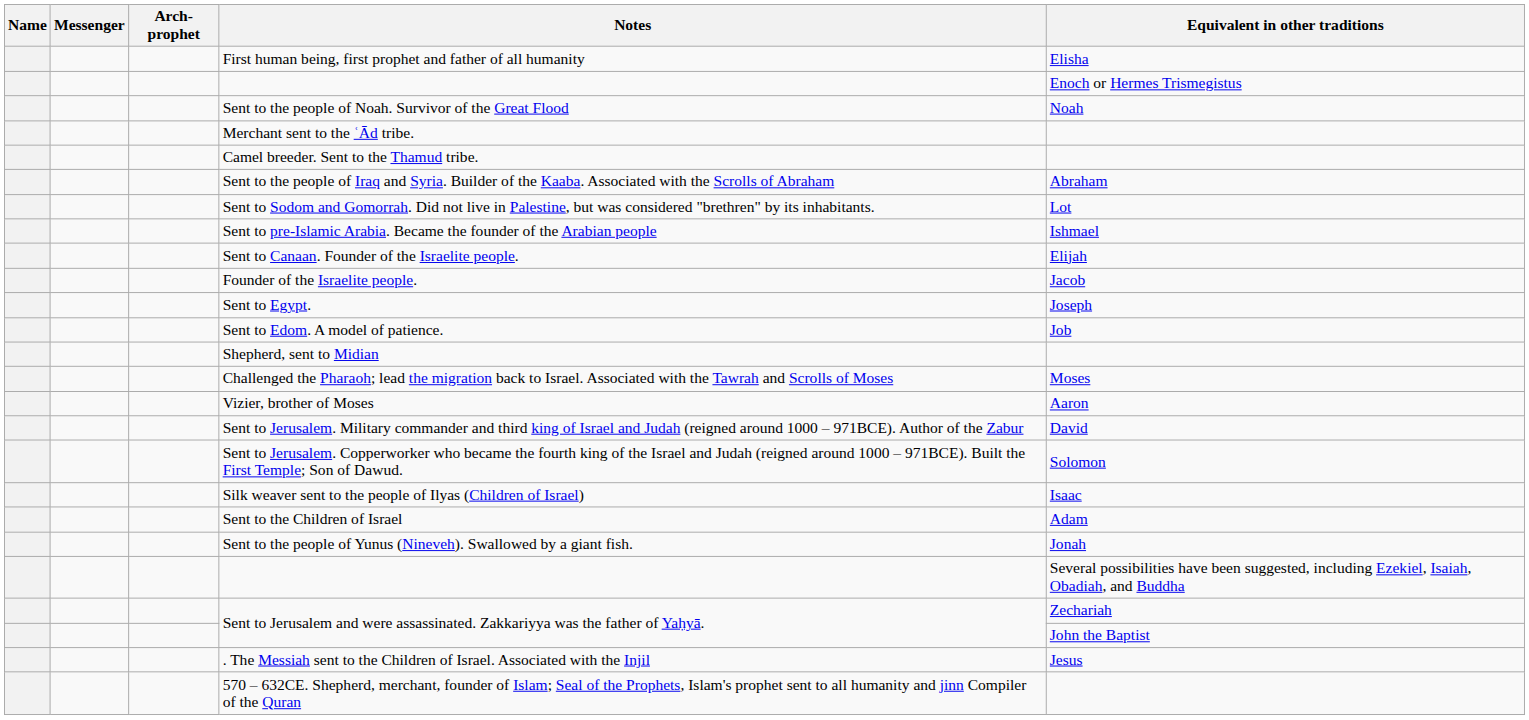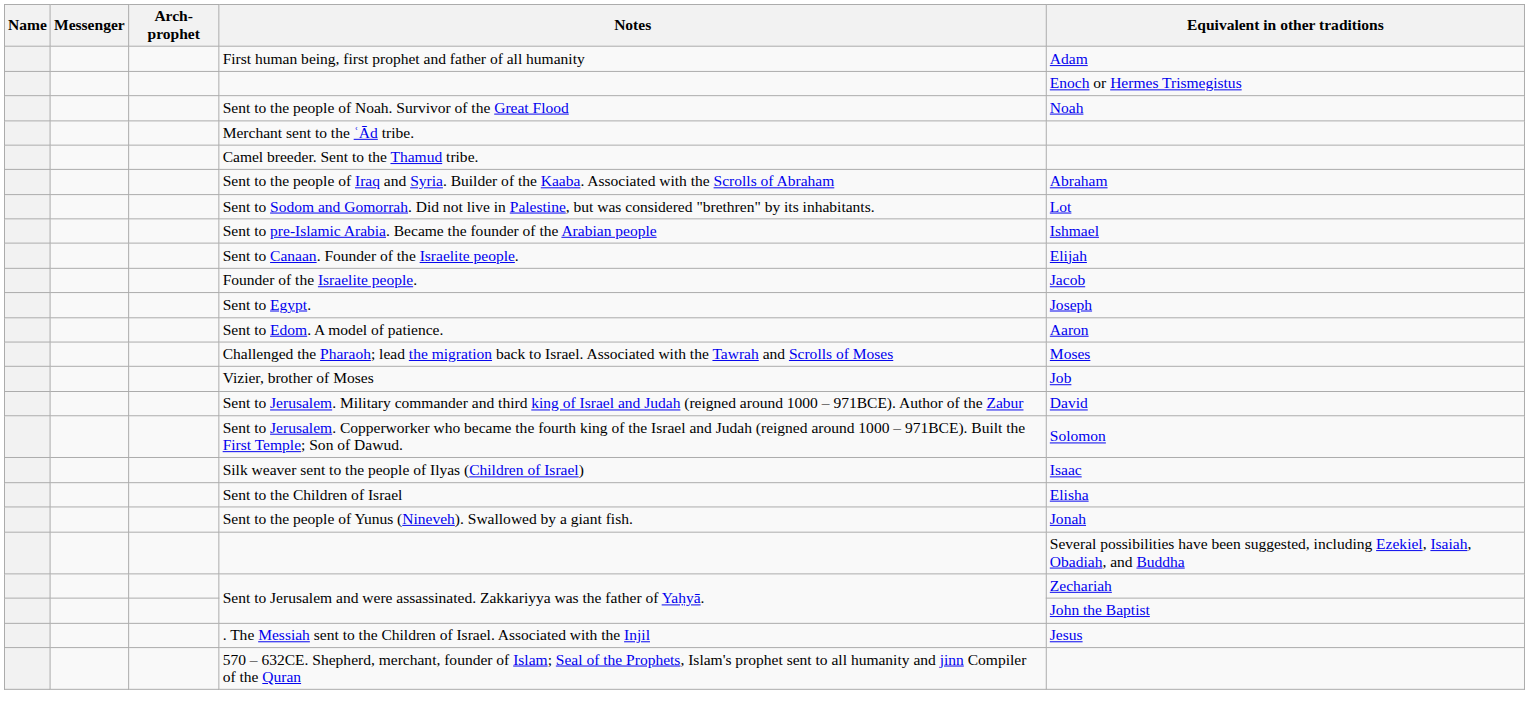 <table class="wikitable plainrowheaders">
 <tr>
 <th scope="col">Name</th>
 <th scope="col">Messenger</th>
 <th scope="col">Arch-prophet</th>
 <th scope="col">Notes</th>
 <th scope="col">Equivalent in other traditions</th>
 </tr>
 <tr>
 <th scope="row"> </th>
 <td></td>
 <td></td>
 <td>First human being, first prophet and father of all humanity</td>
-<td><a href='#'>Elisha</a></td>
+<td><a href='#'>Adam</a></td>
 </tr>
 <tr>
 <th scope="row"> </th>
 <td></td>
 <td></td>
 <td></td>
 <td><a href='#'>Enoch</a> or <a href='#'>Hermes Trismegistus</a></td>
 </tr>
 <tr>
 <th scope="row"> </th>
 <td></td>
 <td></td>
 <td>Sent to the people of Noah. Survivor of the <a href='#'>Great Flood</a></td>
 <td><a href='#'>Noah</a></td>
 </tr>
 <tr>
 <th scope="row"> </th>
 <td></td>
 <td></td>
 <td>Merchant sent to the <a href='#'>ʿĀd</a> tribe.</td>
 <td></td>
 </tr>
 <tr>
 <th scope="row"> </th>
 <td></td>
 <td></td>
 <td>Camel breeder. Sent to the <a href='#'>Thamud</a> tribe.</td>
 <td></td>
 </tr>
 <tr>
 <th scope="row"> </th>
 <td></td>
 <td></td>
 <td>Sent to the people of <a href='#'>Iraq</a> and <a href='#'>Syria</a>. Builder of the <a href='#'>Kaaba</a>. Associated with the <a href='#'>Scrolls of Abraham</a></td>
 <td><a href='#'>Abraham</a></td>
 </tr>
 <tr>
 <th scope="row"> </th>
 <td></td>
 <td></td>
 <td>Sent to <a href='#'>Sodom and Gomorrah</a>. Did not live in <a href='#'>Palestine</a>, but was considered "brethren" by its inhabitants.</td>
 <td><a href='#'>Lot</a></td>
 </tr>
 <tr>
 <th scope="row"> </th>
 <td></td>
 <td></td>
 <td>Sent to <a href='#'>pre-Islamic Arabia</a>. Became the founder of the <a href='#'>Arabian people</a></td>
 <td><a href='#'>Ishmael</a></td>
 </tr>
 <tr>
 <th scope="row"> </th>
 <td></td>
 <td></td>
 <td>Sent to <a href='#'>Canaan</a>. Founder of the <a href='#'>Israelite people</a>.</td>
 <td><a href='#'>Elijah</a></td>
 </tr>
 <tr>
 <th scope="row"> </th>
 <td></td>
 <td></td>
 <td>Founder of the <a href='#'>Israelite people</a>.</td>
 <td><a href='#'>Jacob</a></td>
 </tr>
 <tr>
 <th scope="row"> </th>
 <td></td>
 <td></td>
 <td>Sent to <a href='#'>Egypt</a>.</td>
 <td><a href='#'>Joseph</a></td>
 </tr>
 <tr>
 <th scope="row"> </th>
 <td></td>
 <td></td>
 <td>Sent to <a href='#'>Edom</a>. A model of patience.</td>
-<td><a href='#'>Job</a></td>
-</tr>
-<tr>
-<th scope="row"> </th>
-<td></td>
-<td></td>
-<td>Shepherd, sent to <a href='#'>Midian</a></td>
-<td></td>
+<td><a href='#'>Aaron</a></td>
 </tr>
 <tr>
 <th scope="row"> </th>
 <td></td>
 <td></td>
 <td>Challenged the <a href='#'>Pharaoh</a>; lead <a href='#'>the migration</a> back to Israel. Associated with the <a href='#'>Tawrah</a> and <a href='#'>Scrolls of Moses</a></td>
 <td><a href='#'>Moses</a></td>
 </tr>
 <tr>
 <th scope="row"> </th>
 <td></td>
 <td></td>
 <td>Vizier, brother of Moses</td>
-<td><a href='#'>Aaron</a></td>
+<td><a href='#'>Job</a></td>
 </tr>
 <tr>
 <th scope="row"> </th>
 <td></td>
 <td></td>
 <td>Sent to <a href='#'>Jerusalem</a>. Military commander and third <a href='#'>king of Israel and Judah</a> (reigned around 1000 – 971BCE). Author of the <a href='#'>Zabur</a></td>
 <td><a href='#'>David</a></td>
 </tr>
 <tr>
 <th scope="row"> </th>
 <td></td>
 <td></td>
 <td>Sent to <a href='#'>Jerusalem</a>. Copperworker who became the fourth king of the Israel and Judah (reigned around 1000 – 971BCE).  Built the <a href='#'>First Temple</a>; Son of Dawud.</td>
 <td><a href='#'>Solomon</a></td>
 </tr>
 <tr>
 <th scope="row"> </th>
 <td></td>
 <td></td>
 <td>Silk weaver sent to the  people of Ilyas (<a href='#'>Children of Israel</a>)<br></td>
 <td><a href='#'>Isaac</a></td>
 </tr>
 <tr>
 <th scope="row"> </th>
 <td></td>
 <td></td>
 <td>Sent to the Children of Israel</td>
-<td><a href='#'>Adam</a></td>
+<td><a href='#'>Elisha</a></td>
 </tr>
 <tr>
 <th scope="row"> </th>
 <td></td>
 <td></td>
 <td>Sent to the people of Yunus (<a href='#'>Nineveh</a>). Swallowed by a giant fish.</td>
 <td><a href='#'>Jonah</a></td>
 </tr>
 <tr>
 <th scope="row"></th>
 <td></td>
 <td></td>
 <td></td>
 <td>Several possibilities have been suggested, including <a href='#'>Ezekiel</a>, <a href='#'>Isaiah</a>, <a href='#'>Obadiah</a>, and <a href='#'>Buddha</a></td>
 </tr>
 <tr>
 <th scope="row"> </th>
 <td></td>
 <td></td>
 <td rowspan="2">Sent to Jerusalem and were assassinated. Zakkariyya was the father of <a href='#'>Yaḥyā</a>.</td>
 <td><a href='#'>Zechariah</a></td>
 </tr>
 <tr>
 <th scope="row"> </th>
 <td></td>
 <td></td>
 <td><a href='#'>John the Baptist</a></td>
 </tr>
 <tr>
 <th scope="row"> </th>
 <td></td>
 <td></td>
 <td>. The <a href='#'>Messiah</a> sent to the Children of Israel. Associated with the <a href='#'>Injil</a></td>
 <td><a href='#'>Jesus</a></td>
 </tr>
 <tr>
 <th scope="row"></th>
 <td></td>
 <td></td>
 <td>570 – 632CE. Shepherd, merchant, founder of <a href='#'>Islam</a>; <a href='#'>Seal of the Prophets</a>, Islam's prophet sent to all humanity and <a href='#'>jinn</a> Compiler of the <a href='#'>Quran</a></td>
 </tr>
 </table>
